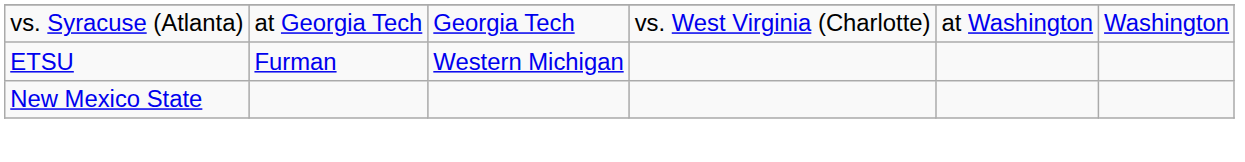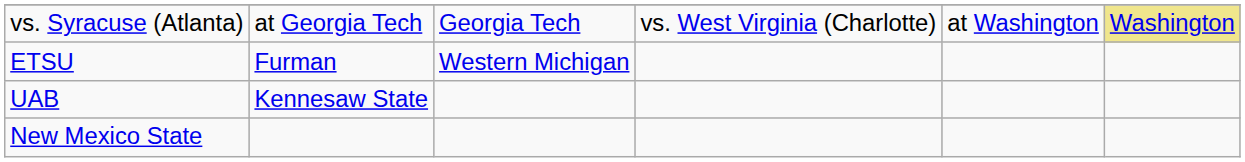 <table class="wikitable">
 <tr>
 </tr>
 <tr>
 <td>vs. <a href='#'>Syracuse</a> (Atlanta)</td>
 <td>at <a href='#'>Georgia Tech</a></td>
 <td><a href='#'>Georgia Tech</a></td>
 <td>vs. <a href='#'>West Virginia</a> (Charlotte)</td>
 <td>at <a href='#'>Washington</a></td>
-<td><a href='#'>Washington</a></td>
+<td style="background: khaki;"><a href='#'>Washington</a></td>
 </tr>
 <tr>
 <td><a href='#'>ETSU</a></td>
 <td><a href='#'>Furman</a></td>
 <td><a href='#'>Western Michigan</a></td>
+<td></td>
+<td></td>
+<td></td>
+</tr>
+<tr>
+<td><a href='#'>UAB</a></td>
+<td><a href='#'>Kennesaw State</a></td>
+<td></td>
 <td></td>
 <td></td>
 <td></td>
 </tr>
 <tr>
 <td><a href='#'>New Mexico State</a></td>
 <td></td>
 <td></td>
 <td></td>
 <td></td>
 <td></td>
 </tr>
 </table>
